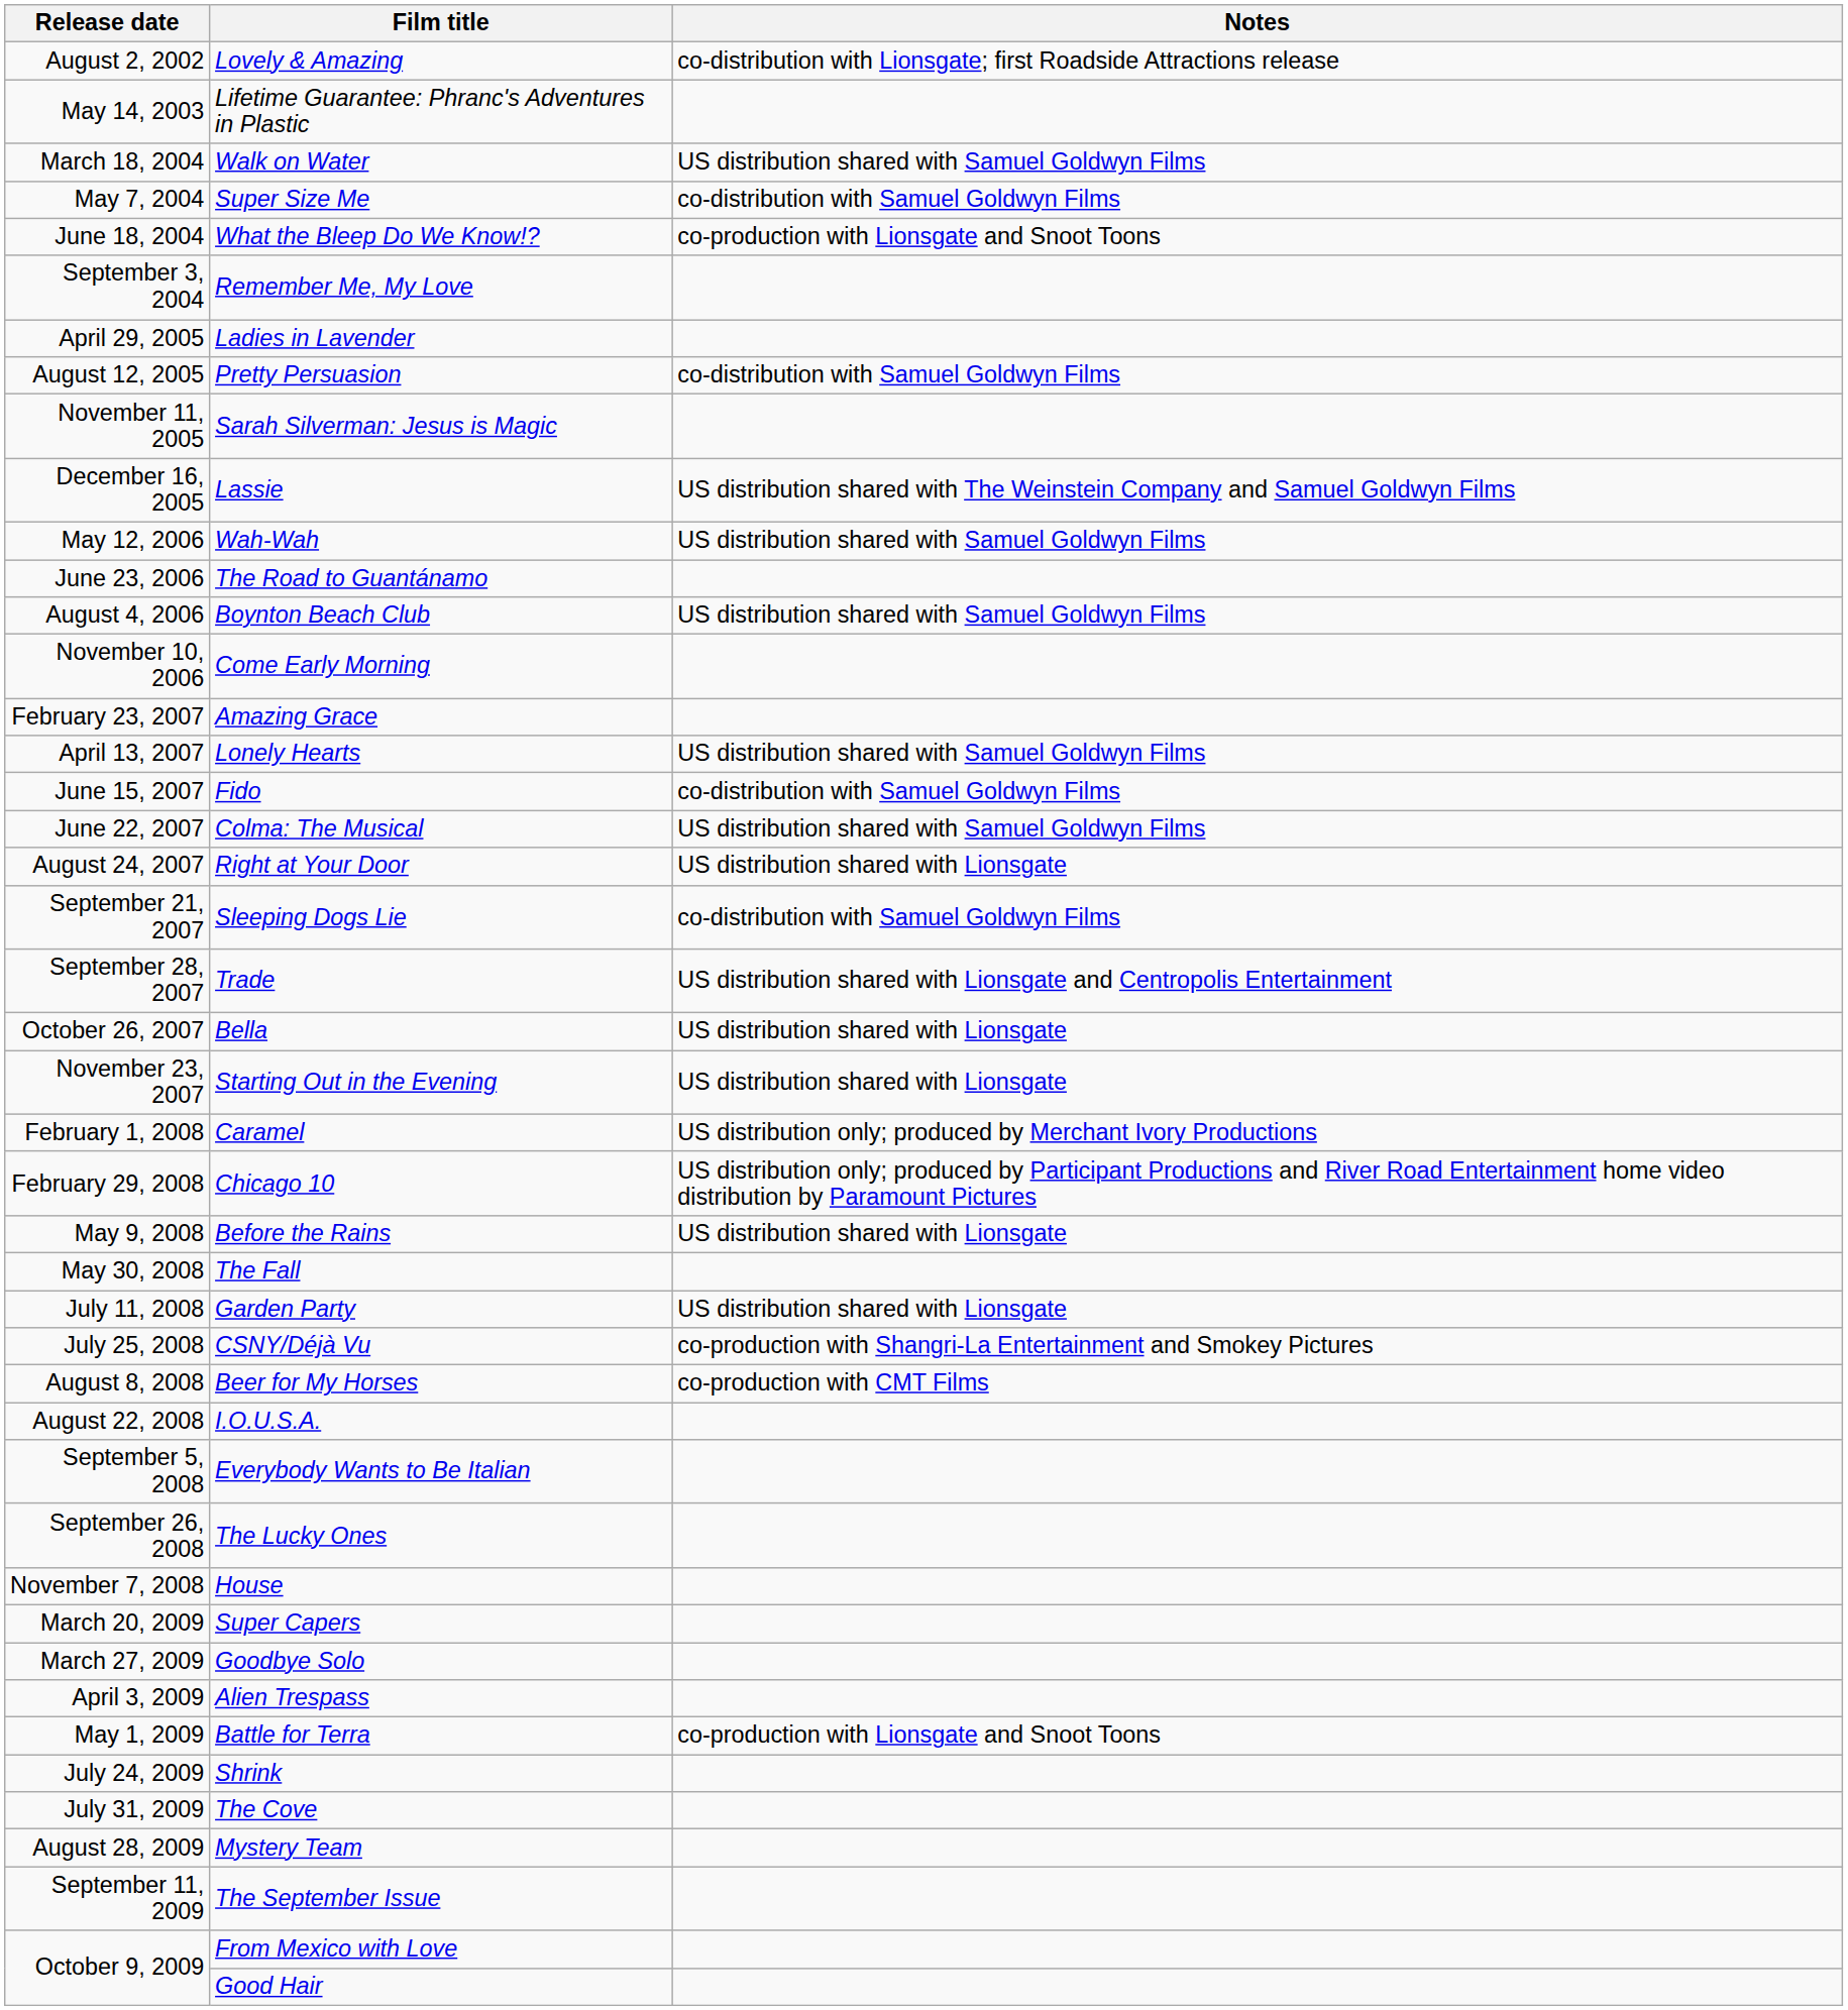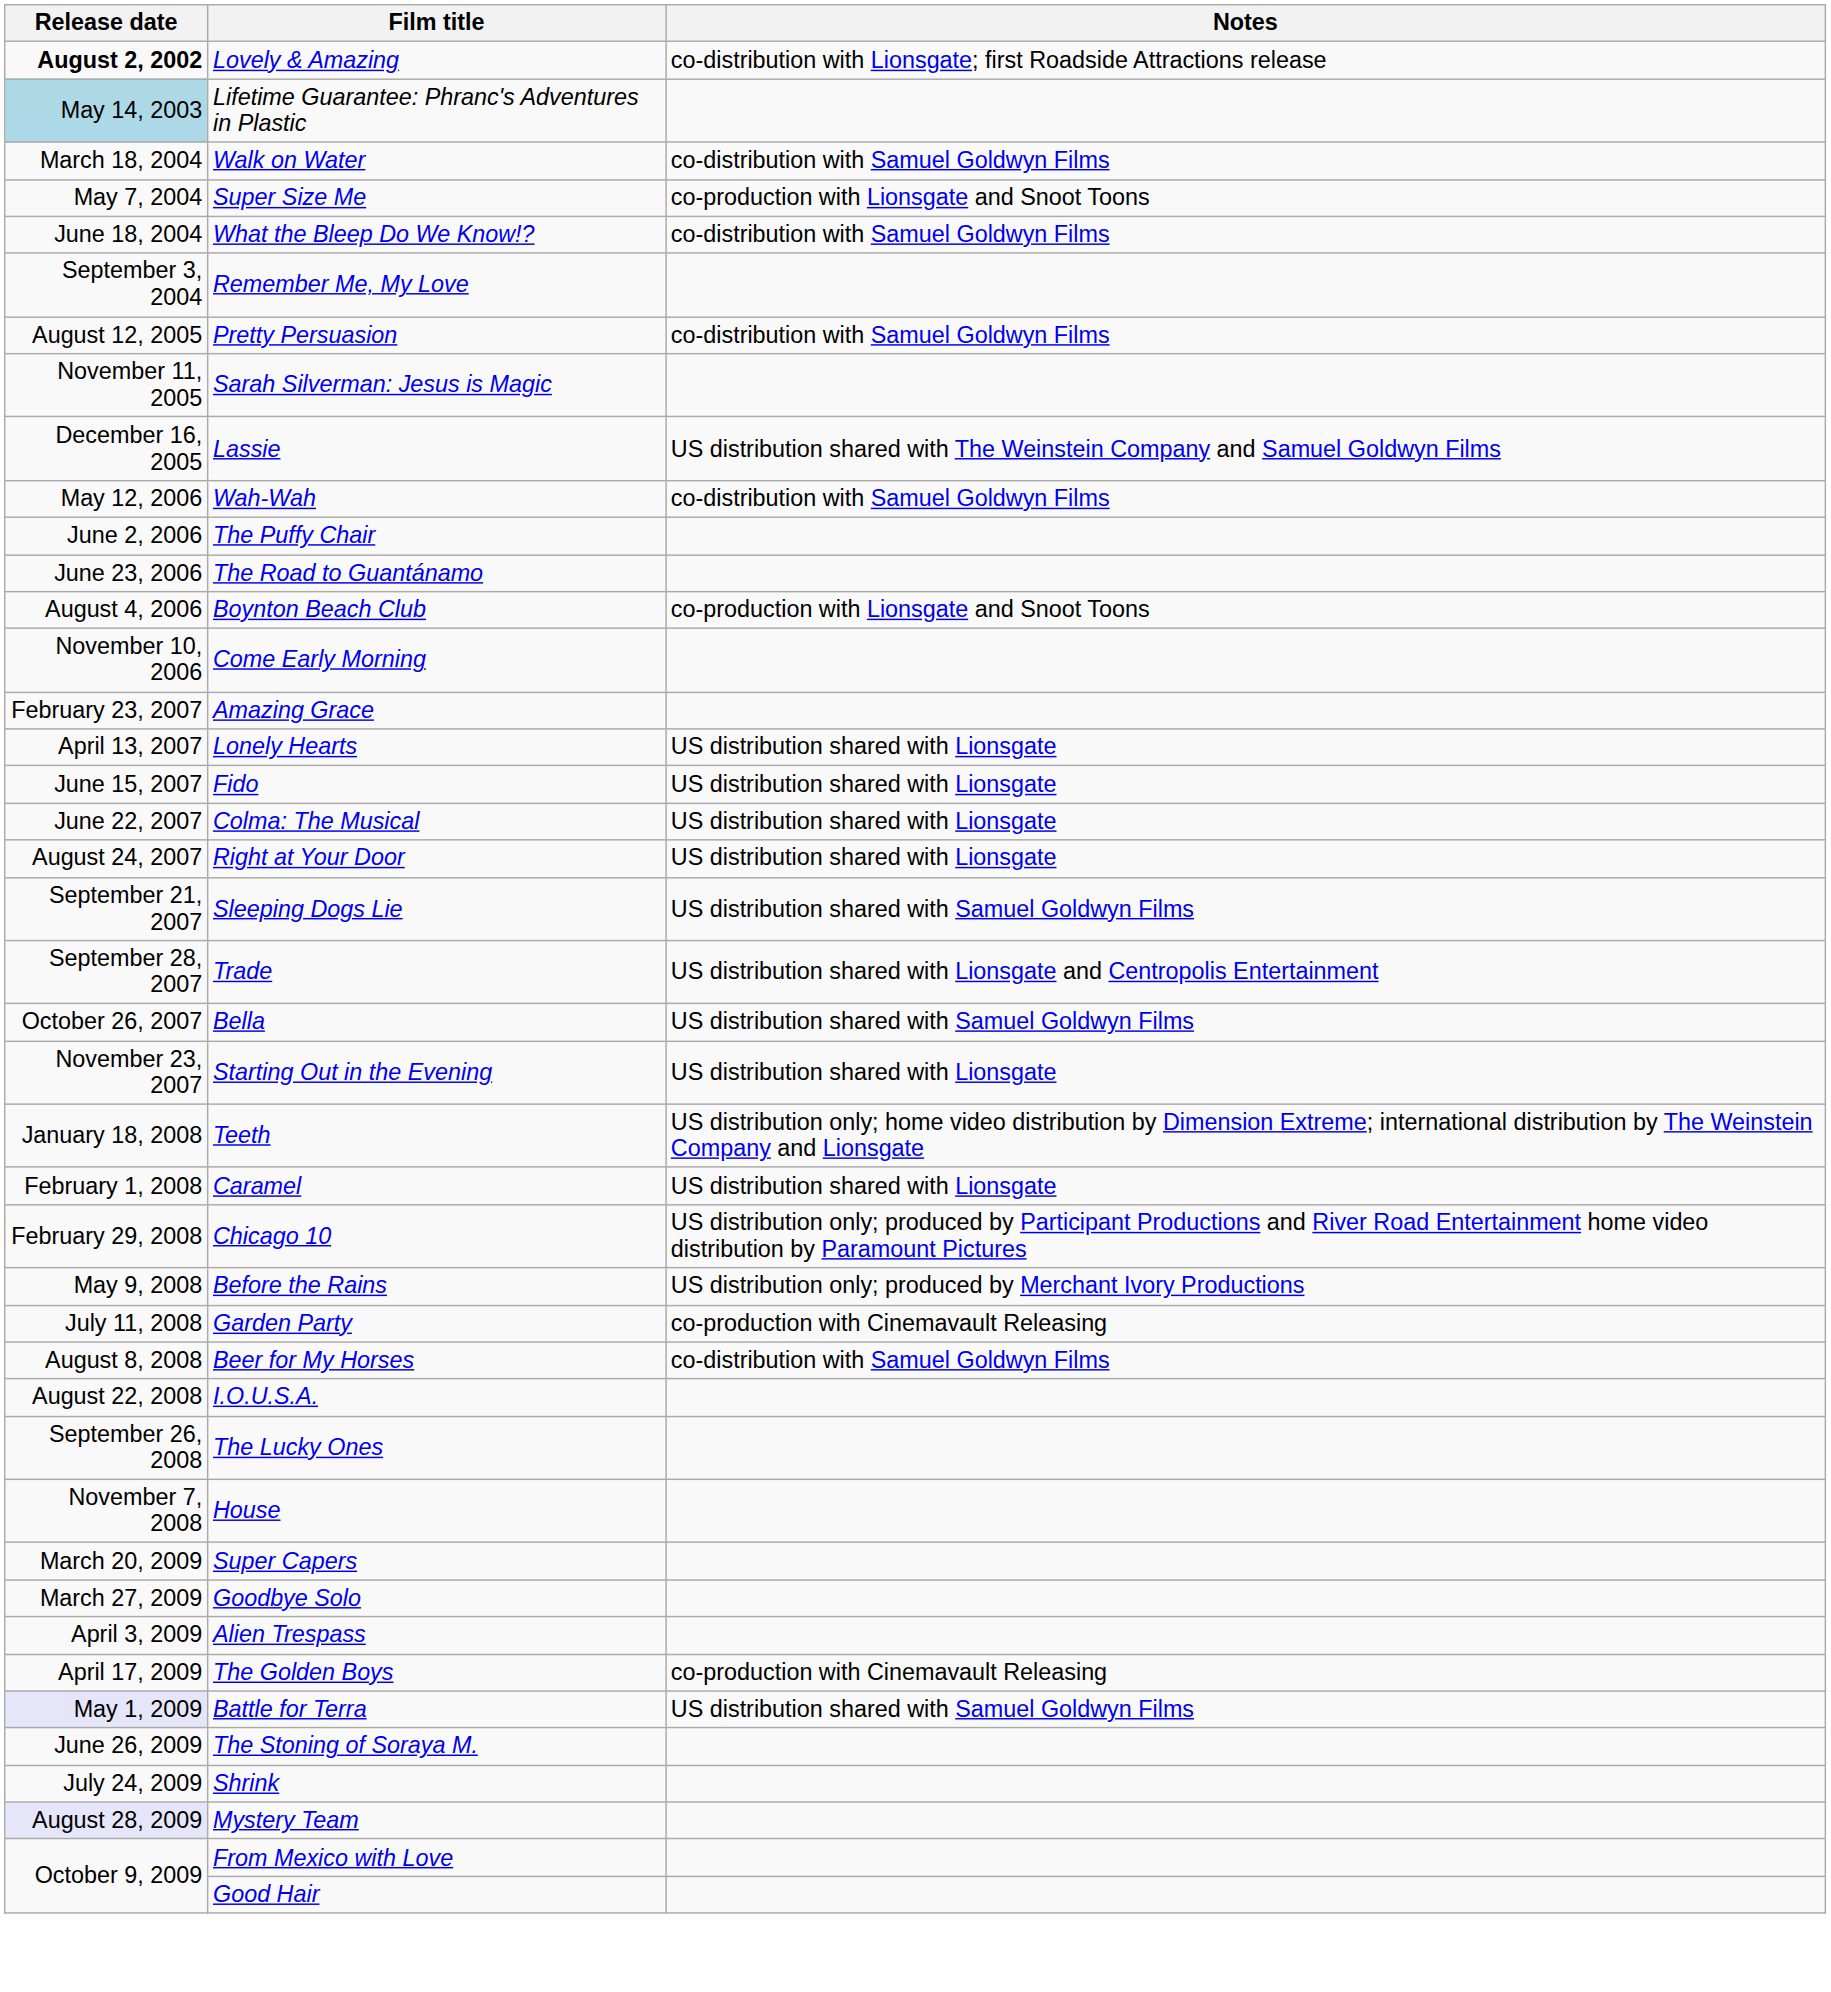 <table class="wikitable sortable">
 <tr>
 <th>Release date</th>
 <th>Film title</th>
 <th>Notes</th>
 </tr>
 <tr>
-<td style="text-align:right;">August 2, 2002</td>
+<td style="text-align:right;"><strong>August 2, 2002</strong></td>
 <td><em><a href='#'>Lovely & Amazing</a></em></td>
 <td>co-distribution with <a href='#'>Lionsgate</a>; first Roadside Attractions release</td>
 </tr>
 <tr>
-<td style="text-align:right;">May 14, 2003</td>
+<td style="background: lightblue; text-align:right;">May 14, 2003</td>
 <td><em>Lifetime Guarantee: Phranc's Adventures in Plastic</em></td>
 <td></td>
 </tr>
 <tr>
 <td style="text-align:right;">March 18, 2004</td>
 <td><em><a href='#'>Walk on Water</a></em></td>
-<td>US distribution shared with <a href='#'>Samuel Goldwyn Films</a></td>
+<td>co-distribution with <a href='#'>Samuel Goldwyn Films</a></td>
 </tr>
 <tr>
 <td style="text-align:right;">May 7, 2004</td>
 <td><em><a href='#'>Super Size Me</a></em></td>
-<td>co-distribution with <a href='#'>Samuel Goldwyn Films</a></td>
+<td>co-production with <a href='#'>Lionsgate</a> and Snoot Toons</td>
 </tr>
 <tr>
 <td style="text-align:right;">June 18, 2004</td>
 <td><em><a href='#'>What the Bleep Do We Know!?</a></em></td>
-<td>co-production with <a href='#'>Lionsgate</a> and Snoot Toons</td>
+<td>co-distribution with <a href='#'>Samuel Goldwyn Films</a></td>
 </tr>
 <tr>
 <td style="text-align:right;">September 3, 2004</td>
 <td><em><a href='#'>Remember Me, My Love</a></em></td>
-<td></td>
-</tr>
-<tr>
-<td style="text-align:right;">April 29, 2005</td>
-<td><em><a href='#'>Ladies in Lavender</a></em></td>
 <td></td>
 </tr>
 <tr>
 <td style="text-align:right;">August 12, 2005</td>
 <td><em><a href='#'>Pretty Persuasion</a></em></td>
 <td>co-distribution with <a href='#'>Samuel Goldwyn Films</a></td>
 </tr>
 <tr>
 <td style="text-align:right;">November 11, 2005</td>
 <td><em><a href='#'>Sarah Silverman: Jesus is Magic</a></em></td>
 <td></td>
 </tr>
 <tr>
 <td style="text-align:right;">December 16, 2005</td>
 <td><em><a href='#'>Lassie</a></em></td>
 <td>US distribution shared with <a href='#'>The Weinstein Company</a> and <a href='#'>Samuel Goldwyn Films</a></td>
 </tr>
 <tr>
 <td style="text-align:right;">May 12, 2006</td>
 <td><em><a href='#'>Wah-Wah</a></em></td>
-<td>US distribution shared with <a href='#'>Samuel Goldwyn Films</a></td>
+<td>co-distribution with <a href='#'>Samuel Goldwyn Films</a></td>
+</tr>
+<tr>
+<td style="text-align:right;">June 2, 2006</td>
+<td><em><a href='#'>The Puffy Chair</a></em></td>
+<td></td>
 </tr>
 <tr>
 <td style="text-align:right;">June 23, 2006</td>
 <td><em><a href='#'>The Road to Guantánamo</a></em></td>
 <td></td>
 </tr>
 <tr>
 <td style="text-align:right;">August 4, 2006</td>
 <td><em><a href='#'>Boynton Beach Club</a></em></td>
-<td>US distribution shared with <a href='#'>Samuel Goldwyn Films</a></td>
+<td>co-production with <a href='#'>Lionsgate</a> and Snoot Toons</td>
 </tr>
 <tr>
 <td style="text-align:right;">November 10, 2006</td>
 <td><em><a href='#'>Come Early Morning</a></em></td>
 <td></td>
 </tr>
 <tr>
 <td style="text-align:right;">February 23, 2007</td>
 <td><em><a href='#'>Amazing Grace</a></em></td>
 <td></td>
 </tr>
 <tr>
 <td style="text-align:right;">April 13, 2007</td>
 <td><em><a href='#'>Lonely Hearts</a></em></td>
-<td>US distribution shared with <a href='#'>Samuel Goldwyn Films</a></td>
+<td>US distribution shared with <a href='#'>Lionsgate</a></td>
 </tr>
 <tr>
 <td style="text-align:right;">June 15, 2007</td>
 <td><em><a href='#'>Fido</a></em></td>
-<td>co-distribution with <a href='#'>Samuel Goldwyn Films</a></td>
+<td>US distribution shared with <a href='#'>Lionsgate</a></td>
 </tr>
 <tr>
 <td style="text-align:right;">June 22, 2007</td>
 <td><em><a href='#'>Colma: The Musical</a></em></td>
-<td>US distribution shared with <a href='#'>Samuel Goldwyn Films</a></td>
+<td>US distribution shared with <a href='#'>Lionsgate</a></td>
 </tr>
 <tr>
 <td style="text-align:right;">August 24, 2007</td>
 <td><em><a href='#'>Right at Your Door</a></em></td>
 <td>US distribution shared with <a href='#'>Lionsgate</a></td>
 </tr>
 <tr>
 <td style="text-align:right;">September 21, 2007</td>
 <td><em><a href='#'>Sleeping Dogs Lie</a></em></td>
-<td>co-distribution with <a href='#'>Samuel Goldwyn Films</a></td>
+<td>US distribution shared with <a href='#'>Samuel Goldwyn Films</a></td>
 </tr>
 <tr>
 <td style="text-align:right;">September 28, 2007</td>
 <td><em><a href='#'>Trade</a></em></td>
 <td>US distribution shared with <a href='#'>Lionsgate</a> and <a href='#'>Centropolis Entertainment</a></td>
 </tr>
 <tr>
 <td style="text-align:right;">October 26, 2007</td>
 <td><em><a href='#'>Bella</a></em></td>
-<td>US distribution shared with <a href='#'>Lionsgate</a></td>
+<td>US distribution shared with <a href='#'>Samuel Goldwyn Films</a></td>
 </tr>
 <tr>
 <td style="text-align:right;">November 23, 2007</td>
 <td><em><a href='#'>Starting Out in the Evening</a></em></td>
 <td>US distribution shared with <a href='#'>Lionsgate</a></td>
 </tr>
 <tr>
+<td style="text-align:right;">January 18, 2008</td>
+<td><em><a href='#'>Teeth</a></em></td>
+<td>US distribution only; home video distribution by <a href='#'>Dimension Extreme</a>; international distribution by <a href='#'>The Weinstein Company</a> and <a href='#'>Lionsgate</a></td>
+</tr>
+<tr>
 <td style="text-align:right;">February 1, 2008</td>
 <td><em><a href='#'>Caramel</a></em></td>
-<td>US distribution only; produced by <a href='#'>Merchant Ivory Productions</a></td>
+<td>US distribution shared with <a href='#'>Lionsgate</a></td>
 </tr>
 <tr>
 <td style="text-align:right;">February 29, 2008</td>
 <td><em><a href='#'>Chicago 10</a></em></td>
 <td>US distribution only; produced by <a href='#'>Participant Productions</a> and <a href='#'>River Road Entertainment</a> home video distribution by <a href='#'>Paramount Pictures</a></td>
 </tr>
 <tr>
 <td style="text-align:right;">May 9, 2008</td>
 <td><em><a href='#'>Before the Rains</a></em></td>
-<td>US distribution shared with <a href='#'>Lionsgate</a></td>
-</tr>
-<tr>
-<td style="text-align:right;">May 30, 2008</td>
-<td><em><a href='#'>The Fall</a></em></td>
-<td></td>
+<td>US distribution only; produced by <a href='#'>Merchant Ivory Productions</a></td>
 </tr>
 <tr>
 <td style="text-align:right;">July 11, 2008</td>
 <td><em><a href='#'>Garden Party</a></em></td>
-<td>US distribution shared with <a href='#'>Lionsgate</a></td>
-</tr>
-<tr>
-<td style="text-align:right;">July 25, 2008</td>
-<td><em><a href='#'>CSNY/Déjà Vu</a></em></td>
-<td>co-production with <a href='#'>Shangri-La Entertainment</a> and Smokey Pictures</td>
+<td>co-production with Cinemavault Releasing</td>
 </tr>
 <tr>
 <td style="text-align:right;">August 8, 2008</td>
 <td><em><a href='#'>Beer for My Horses</a></em></td>
-<td>co-production with <a href='#'>CMT Films</a></td>
+<td>co-distribution with <a href='#'>Samuel Goldwyn Films</a></td>
 </tr>
 <tr>
 <td style="text-align:right;">August 22, 2008</td>
 <td><em><a href='#'>I.O.U.S.A.</a></em></td>
-<td></td>
-</tr>
-<tr>
-<td style="text-align:right;">September 5, 2008</td>
-<td><em><a href='#'>Everybody Wants to Be Italian</a></em></td>
 <td></td>
 </tr>
 <tr>
 <td style="text-align:right;">September 26, 2008</td>
 <td><em><a href='#'>The Lucky Ones</a></em></td>
 <td></td>
 </tr>
 <tr>
 <td style="text-align:right;">November 7, 2008</td>
 <td><em><a href='#'>House</a></em></td>
 <td></td>
 </tr>
 <tr>
 <td style="text-align:right;">March 20, 2009</td>
 <td><em><a href='#'>Super Capers</a></em></td>
 <td></td>
 </tr>
 <tr>
 <td style="text-align:right;">March 27, 2009</td>
 <td><em><a href='#'>Goodbye Solo</a></em></td>
 <td></td>
 </tr>
 <tr>
 <td style="text-align:right;">April 3, 2009</td>
 <td><em><a href='#'>Alien Trespass</a></em></td>
 <td></td>
 </tr>
 <tr>
-<td style="text-align:right;">May 1, 2009</td>
+<td style="text-align:right;">April 17, 2009</td>
+<td><em><a href='#'>The Golden Boys</a></em></td>
+<td>co-production with Cinemavault Releasing</td>
+</tr>
+<tr>
+<td style="background: lavender; text-align:right;">May 1, 2009</td>
 <td><em><a href='#'>Battle for Terra</a></em></td>
-<td>co-production with <a href='#'>Lionsgate</a> and Snoot Toons</td>
+<td>US distribution shared with <a href='#'>Samuel Goldwyn Films</a></td>
+</tr>
+<tr>
+<td style="text-align:right;">June 26, 2009</td>
+<td><em><a href='#'>The Stoning of Soraya M.</a></em></td>
+<td></td>
 </tr>
 <tr>
 <td style="text-align:right;">July 24, 2009</td>
 <td><em><a href='#'>Shrink</a></em></td>
 <td></td>
 </tr>
 <tr>
-<td style="text-align:right;">July 31, 2009</td>
-<td><em><a href='#'>The Cove</a></em></td>
-<td></td>
-</tr>
-<tr>
-<td style="text-align:right;">August 28, 2009</td>
+<td style="background: lavender; text-align:right;">August 28, 2009</td>
 <td><em><a href='#'>Mystery Team</a></em></td>
-<td></td>
-</tr>
-<tr>
-<td style="text-align:right;">September 11, 2009</td>
-<td><em><a href='#'>The September Issue</a></em></td>
 <td></td>
 </tr>
 <tr>
 <td style="text-align:right;" rowspan="2">October 9, 2009</td>
 <td><em><a href='#'>From Mexico with Love</a></em></td>
 <td></td>
 </tr>
 <tr>
 <td><em><a href='#'>Good Hair</a></em></td>
 <td></td>
 </tr>
 </table>
